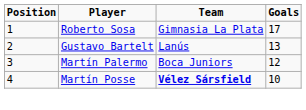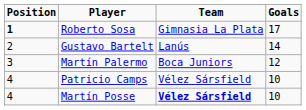 <table border="2" cellpadding="2" cellspacing="0" style="margin: 0; background: #f9f9f9; border: 1px #aaa solid; border-collapse: collapse; font-size: 85%;">
 <tr>
 <th>Position</th>
 <th>Player</th>
 <th>Team</th>
 <th>Goals</th>
 </tr>
 <tr>
-<td>1</td>
+<td><strong>1</strong></td>
 <td><a href='#'>Roberto Sosa</a></td>
 <td><a href='#'>Gimnasia La Plata</a></td>
 <td>17</td>
 </tr>
 <tr>
 <td>2</td>
 <td><a href='#'>Gustavo Bartelt</a></td>
 <td><a href='#'>Lanús</a></td>
-<td>13</td>
+<td>14</td>
 </tr>
 <tr>
 <td>3</td>
 <td><a href='#'>Martín Palermo</a></td>
 <td><a href='#'>Boca Juniors</a></td>
 <td>12</td>
 </tr>
 <tr>
 <td>4</td>
+<td><a href='#'>Patricio Camps</a></td>
+<td><a href='#'>Vélez Sársfield</a></td>
+<td>10</td>
+</tr>
+<tr>
+<td>4</td>
 <td><a href='#'>Martín Posse</a></td>
 <td><strong><a href='#'>Vélez Sársfield</a></strong></td>
 <td>10</td>
 </tr>
 </table>
